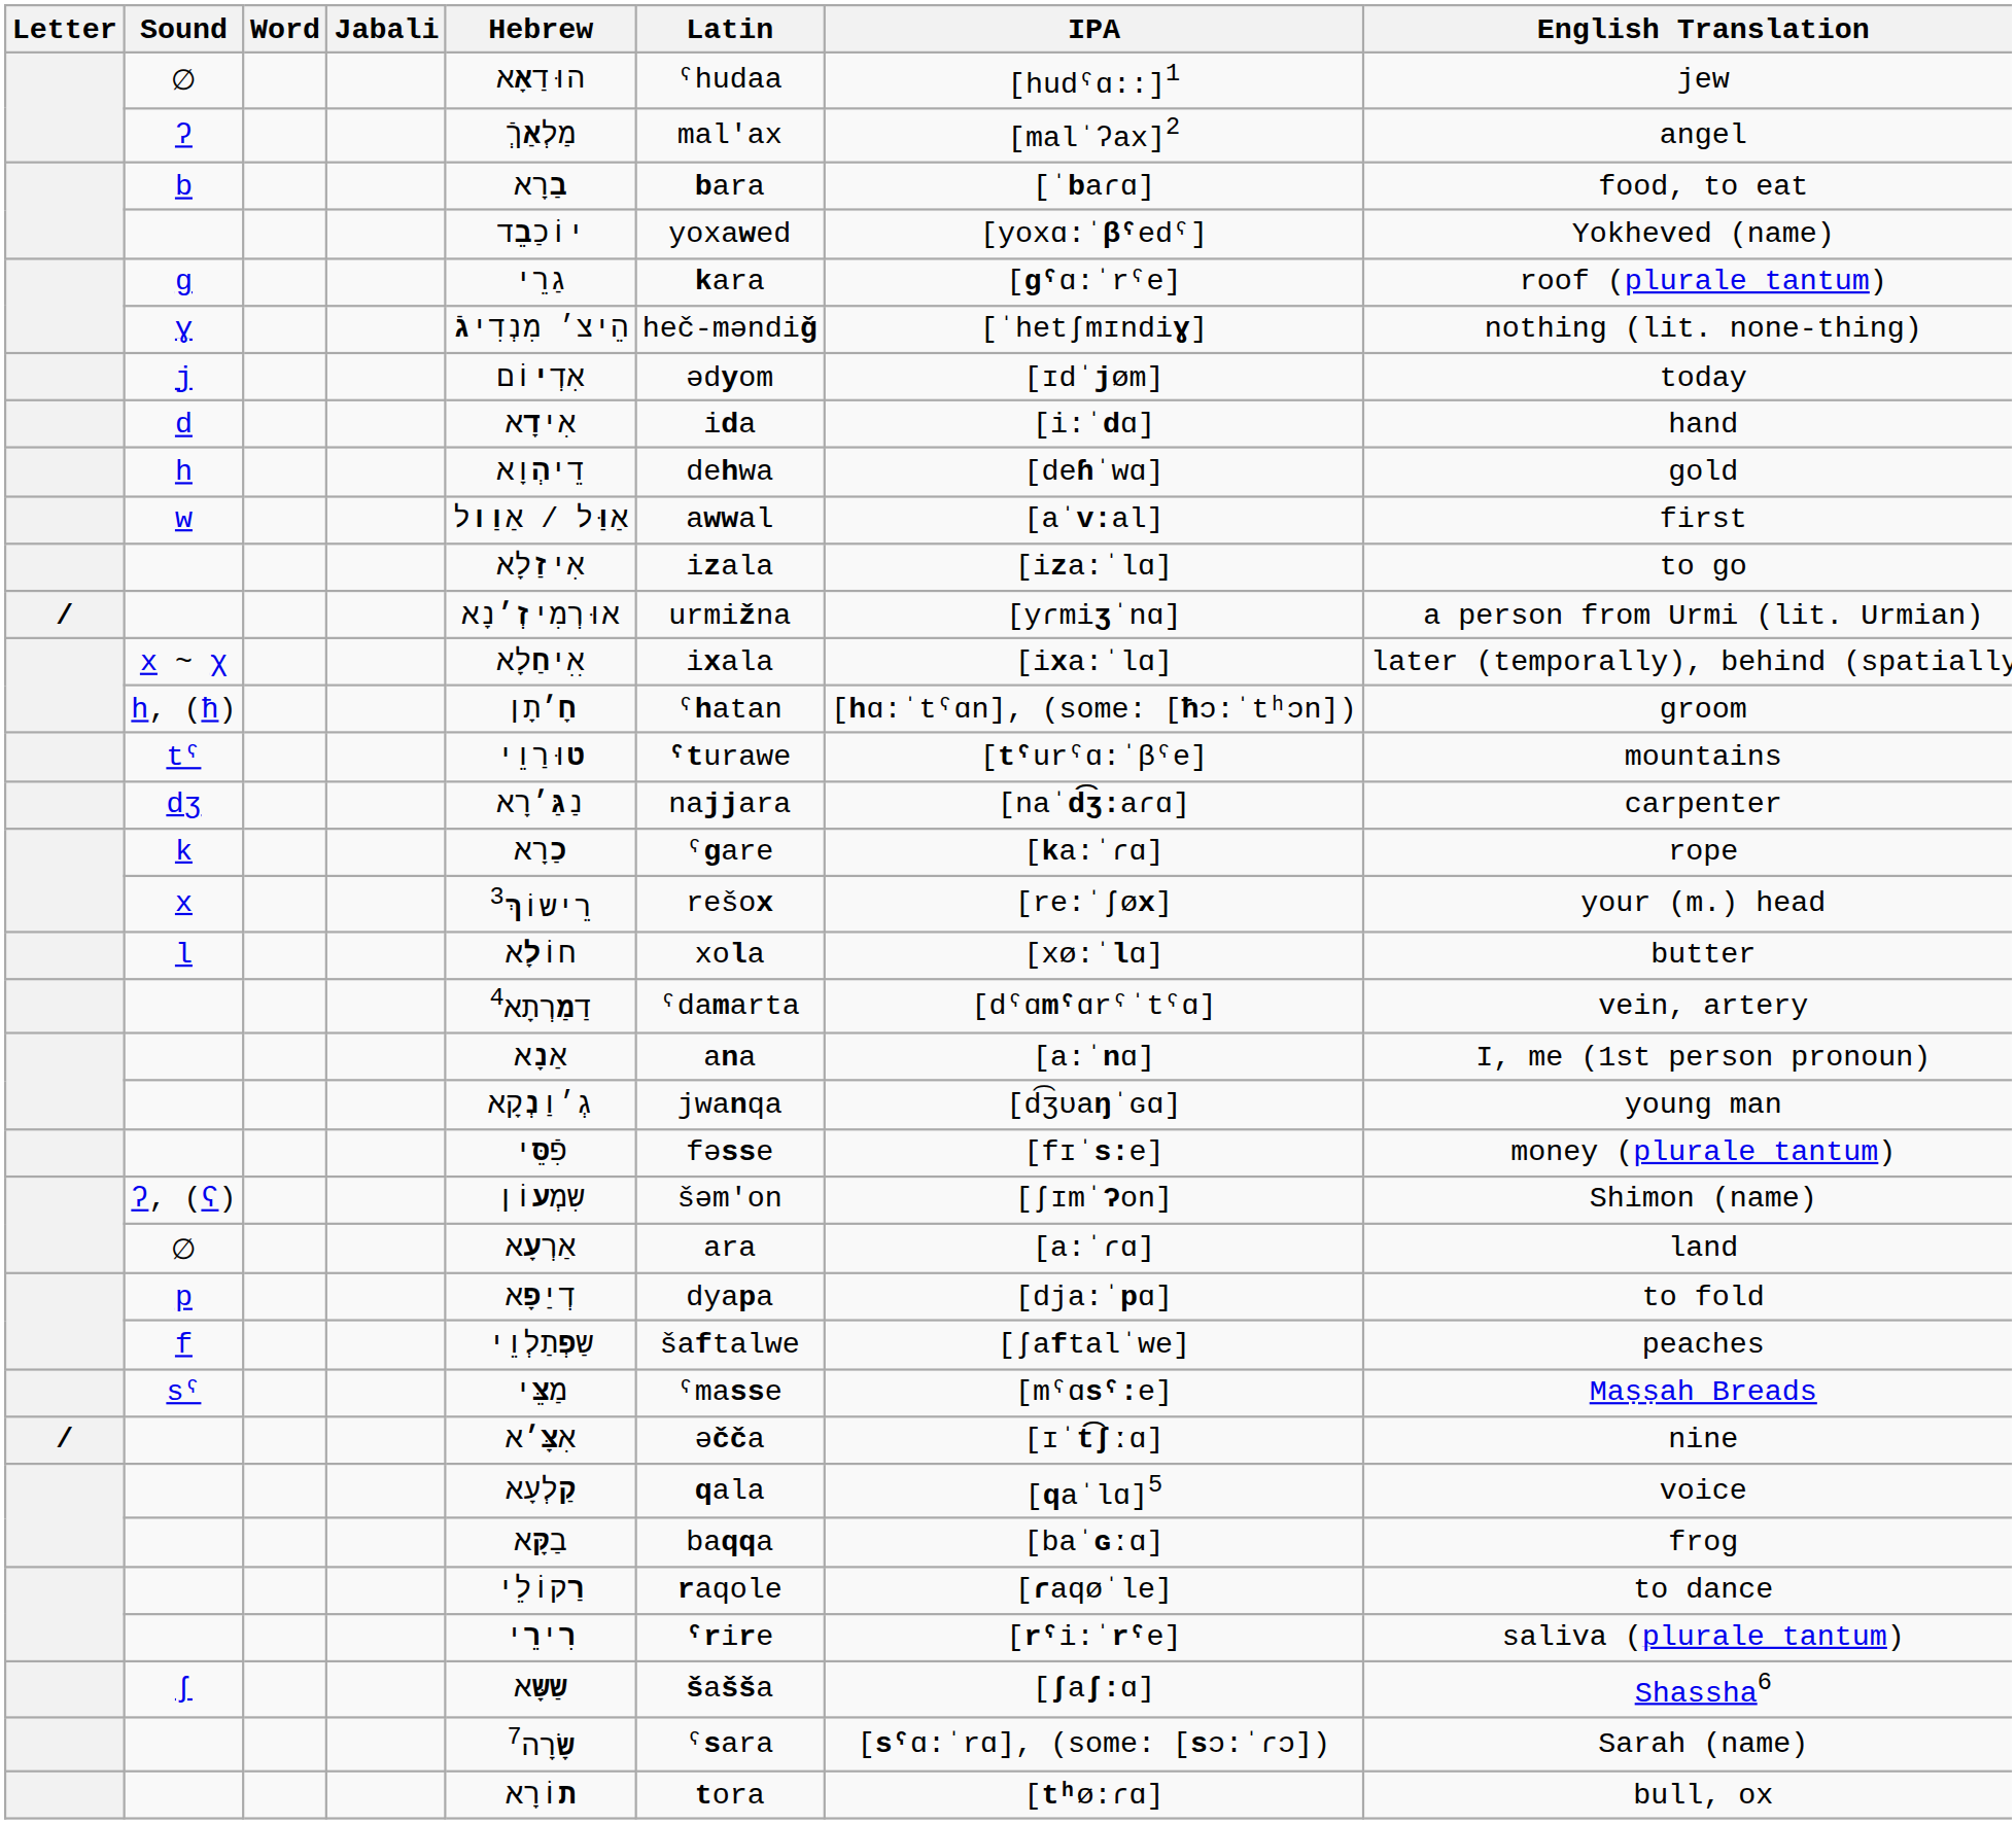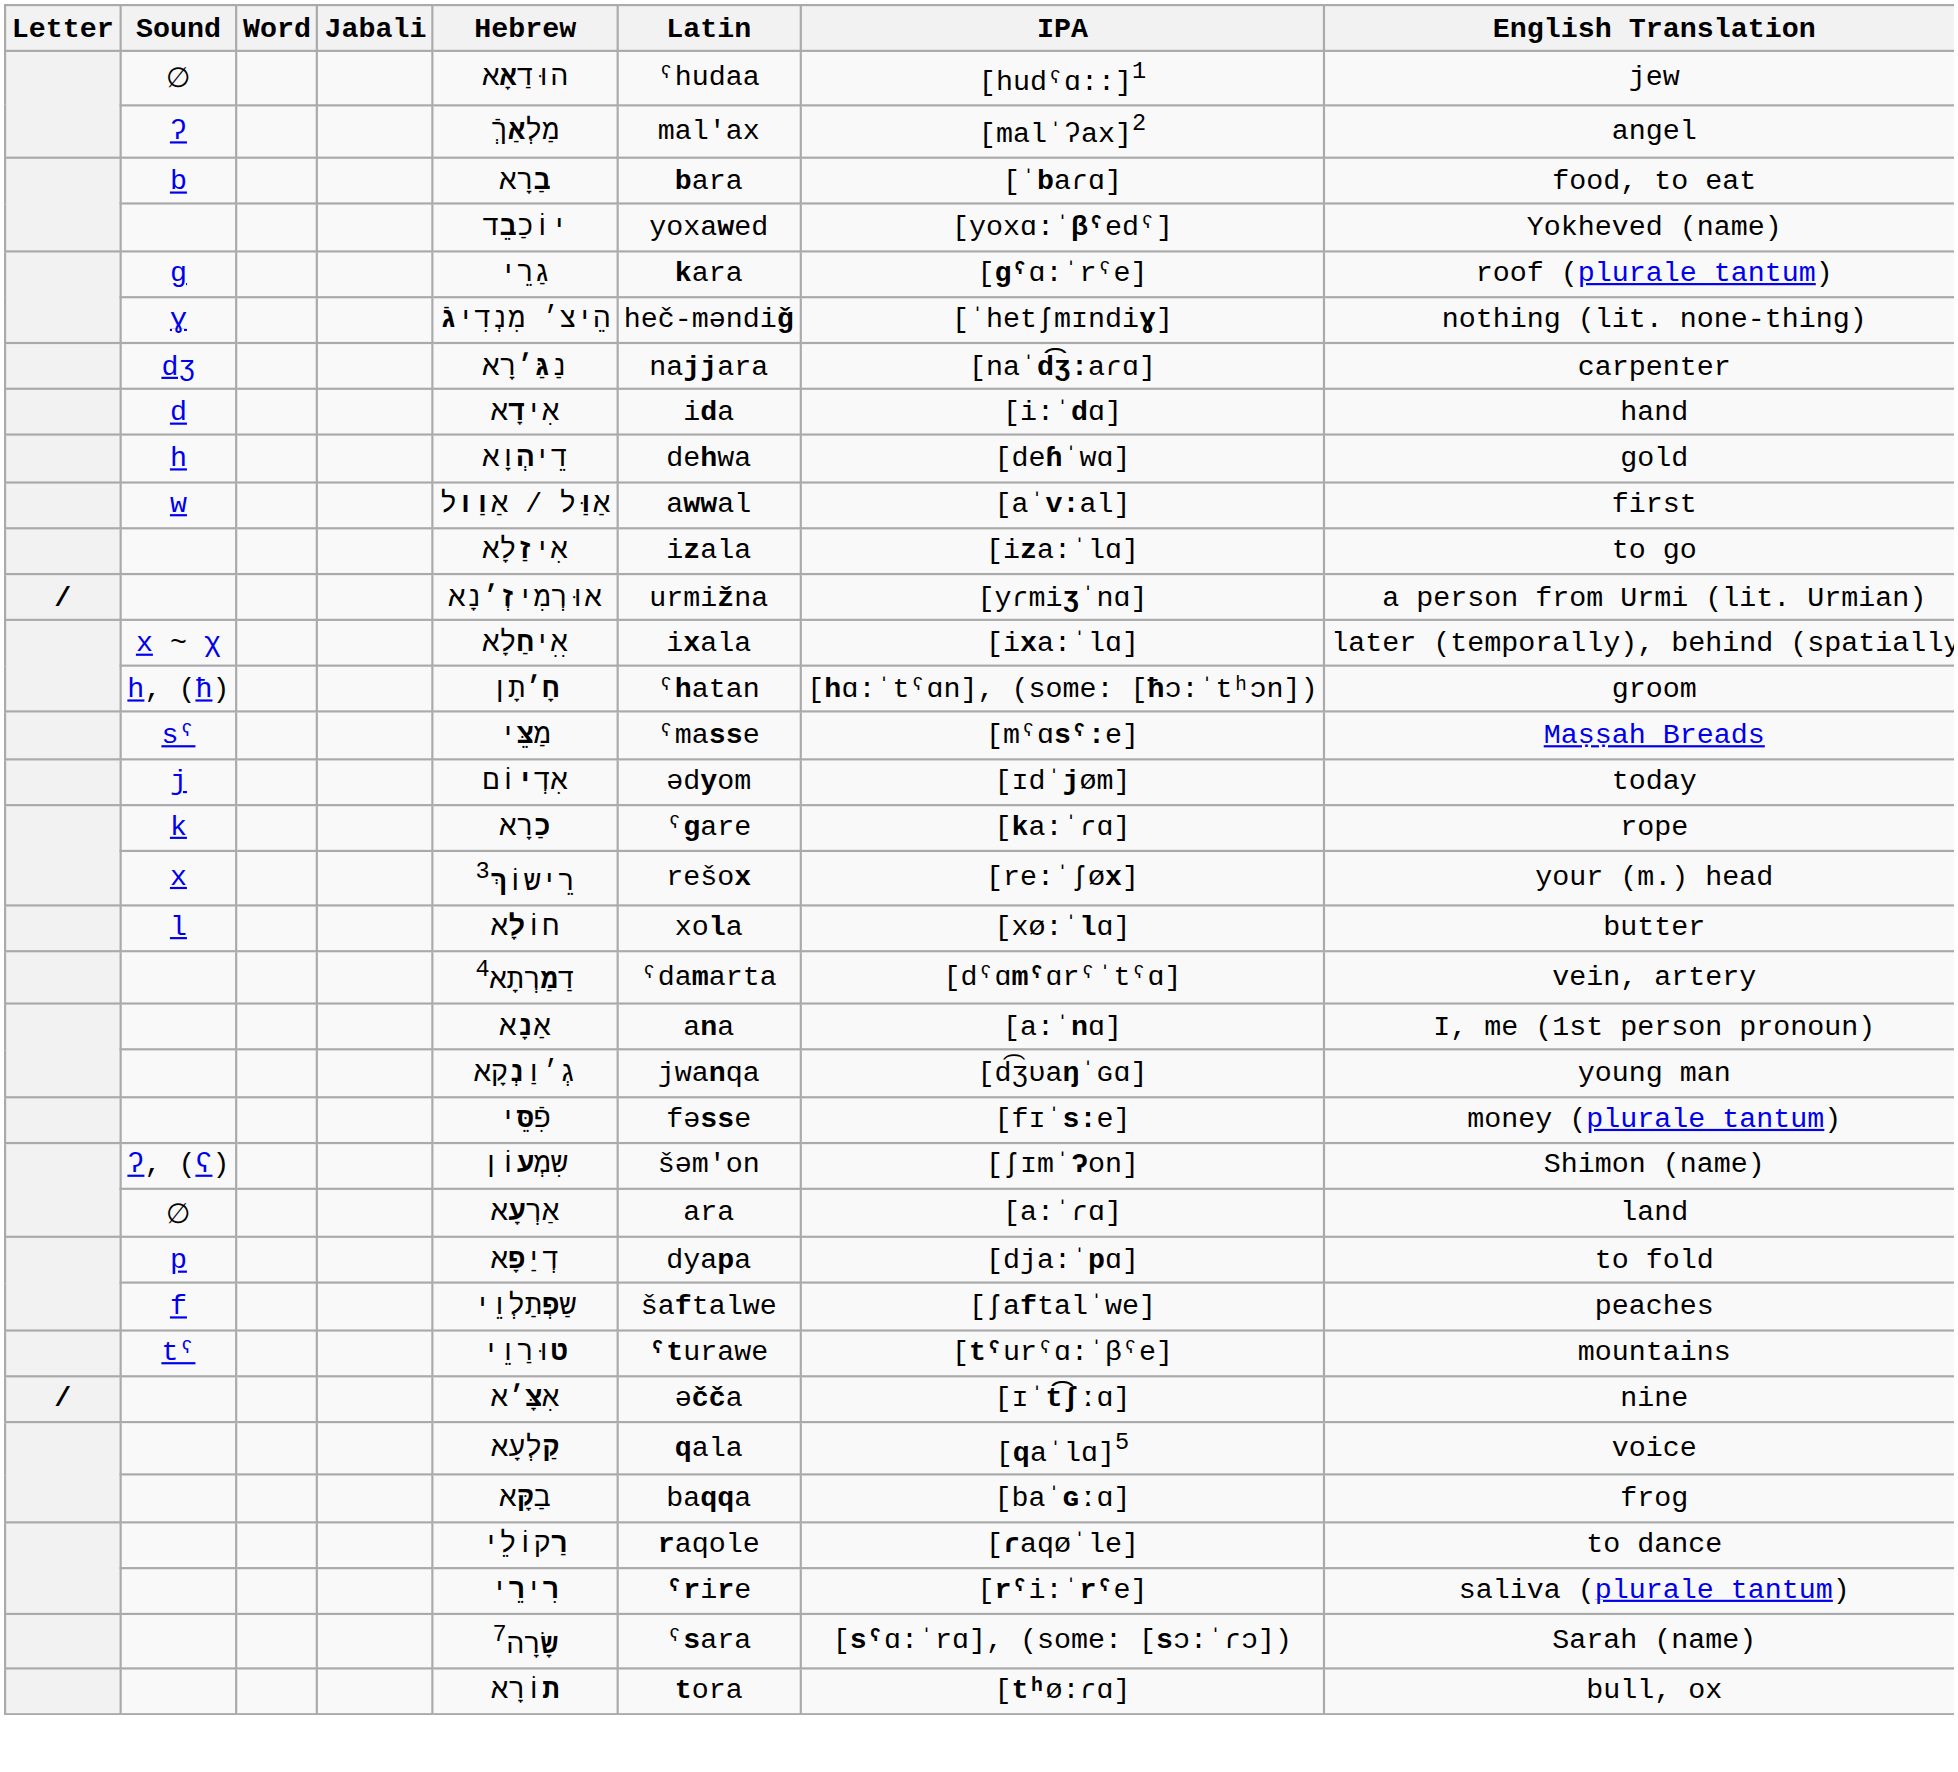 <table class="wikitable" style="text-align: center;white-space: nowrap;">
 <tr>
 <th>Letter</th>
 <th>Sound</th>
 <th>Word</th>
 <th>Jabali</th>
 <th>Hebrew</th>
 <th>Latin</th>
 <th>IPA</th>
 <th>English Translation</th>
 </tr>
 <tr>
 <th rowspan="2"></th>
 <td>∅</td>
 <td></td>
 <td></td>
 <td>הוּדַ<strong>אָ</strong>א</td>
 <td>ˁhudaa</td>
 <td>[hudˁɑ::]<sup>1</sup></td>
 <td>jew</td>
 </tr>
 <tr>
 <td><a href='#'>ʔ</a></td>
 <td></td>
 <td></td>
 <td>מַלְ<strong>אַ</strong>ךְֿ</td>
 <td>mal'ax</td>
 <td>[malˈʔax]<sup>2</sup></td>
 <td>angel</td>
 </tr>
 <tr>
 <th rowspan="2"></th>
 <td><a href='#'>b</a></td>
 <td></td>
 <td></td>
 <td><strong>בַ</strong>רָא</td>
 <td><strong>b</strong>ara</td>
 <td>[ˈ<strong>b</strong>aɾɑ]</td>
 <td>food, to eat</td>
 </tr>
 <tr>
 <td></td>
 <td></td>
 <td></td>
 <td>יוֹכַ<strong>בֵ</strong>ד</td>
 <td>yoxa<strong>w</strong>ed</td>
 <td>[yoxɑ:ˈ<strong>βˁ</strong>edˁ]</td>
 <td>Yokheved (name)</td>
 </tr>
 <tr>
 <th rowspan="2"></th>
 <td><a href='#'>ɡ</a></td>
 <td></td>
 <td></td>
 <td>גַרֵי</td>
 <td><strong>k</strong>ara</td>
 <td>[<strong>gˁ</strong>ɑ:ˈrˁe]</td>
 <td>roof (<a href='#'>plurale tantum</a>)</td>
 </tr>
 <tr>
 <td><a href='#'>ɣ</a></td>
 <td></td>
 <td></td>
 <td>הֵיצ׳ מִנְדִי<strong>גֿ</strong></td>
 <td>heč-məndi<strong>ǧ</strong></td>
 <td>[ˈhetʃmɪndi<strong>ɣ</strong>]</td>
 <td>nothing (lit. none-thing)</td>
 </tr>
 <tr>
 <th></th>
-<td><a href='#'>j</a></td>
+<td><a href='#'>dʒ</a></td>
 <td></td>
 <td></td>
-<td>אִדְ<strong>י</strong>וֹם</td>
-<td>əd<strong>y</strong>om</td>
-<td>[ɪdˈ<strong>j</strong>øm]</td>
-<td>today</td>
+<td>נַ<strong>גַּ׳</strong>רָא</td>
+<td>na<strong>jj</strong>ara</td>
+<td>[naˈ<strong>d͡ʒ:</strong>aɾɑ]</td>
+<td>carpenter</td>
 </tr>
 <tr>
 <th></th>
 <td><a href='#'>d</a></td>
 <td></td>
 <td></td>
 <td>אִי<strong>דָ</strong>א</td>
 <td>i<strong>d</strong>a</td>
 <td>[i:ˈ<strong>d</strong>ɑ]</td>
 <td>hand</td>
 </tr>
 <tr>
 <th></th>
 <td><a href='#'>h</a></td>
 <td></td>
 <td></td>
 <td>דֵי<strong>הְ</strong>וָא</td>
 <td>de<strong>h</strong>wa</td>
 <td>[de<strong>ɦ</strong>ˈwɑ]</td>
 <td>gold</td>
 </tr>
 <tr>
 <th></th>
 <td><a href='#'>w</a></td>
 <td></td>
 <td></td>
 <td>אַ<strong>וַּ</strong>ל / אַ<strong>וַו</strong>ל</td>
 <td>a<strong>ww</strong>al</td>
 <td>[aˈ<strong>v:</strong>al]</td>
 <td>first</td>
 </tr>
 <tr>
 <th></th>
 <td></td>
 <td></td>
 <td></td>
 <td>אִי<strong>זַ</strong>לָא</td>
 <td>i<strong>z</strong>ala</td>
 <td>[i<strong>z</strong>a:ˈlɑ]</td>
 <td>to go</td>
 </tr>
 <tr>
 <th>/ </th>
 <td></td>
 <td></td>
 <td></td>
 <td>אוּרְמִי<strong>זְ׳</strong>נָא</td>
 <td>urmi<strong>ž</strong>na</td>
 <td>[yɾmi<strong>ʒ</strong>ˈnɑ]</td>
 <td>a person from Urmi (lit. Urmian)</td>
 </tr>
 <tr>
 <th rowspan="2"></th>
 <td><a href='#'>x</a> ~ <a href='#'>χ</a></td>
 <td></td>
 <td></td>
 <td>אִִי<strong>חַ</strong>לָא</td>
 <td>i<strong>x</strong>ala</td>
 <td>[i<strong>x</strong>a:ˈlɑ]</td>
 <td>later (temporally), behind (spatially)</td>
 </tr>
 <tr>
 <td><a href='#'>h</a>, (<a href='#'>ħ</a>)</td>
 <td></td>
 <td></td>
 <td><strong>חָ׳</strong>תָן</td>
 <td>ˁ<strong>h</strong>atan</td>
 <td>[<strong>h</strong>ɑ:ˈtˁɑn], (some: [<strong>ħ</strong>ɔ:ˈtʰɔn])</td>
 <td>groom</td>
 </tr>
 <tr>
 <th></th>
-<td><a href='#'>tˁ</a></td>
+<td><a href='#'>sˁ</a></td>
 <td></td>
 <td></td>
-<td><strong>ט</strong>וּרַוֵי</td>
-<td><strong>ˁt</strong>urawe</td>
-<td>[<strong>tˁ</strong>urˁɑ:ˈβˁe]</td>
-<td>mountains</td>
+<td>מַ<strong>צֵּ</strong>י</td>
+<td>ˁma<strong>ss</strong>e</td>
+<td>[mˁɑ<strong>sˁ:</strong>e]</td>
+<td><a href='#'>Maṣṣah Breads</a></td>
 </tr>
 <tr>
 <th></th>
-<td><a href='#'>dʒ</a></td>
+<td><a href='#'>j</a></td>
 <td></td>
 <td></td>
-<td>נַ<strong>גַּ׳</strong>רָא</td>
-<td>na<strong>jj</strong>ara</td>
-<td>[naˈ<strong>d͡ʒ:</strong>aɾɑ]</td>
-<td>carpenter</td>
+<td>אִדְ<strong>י</strong>וֹם</td>
+<td>əd<strong>y</strong>om</td>
+<td>[ɪdˈ<strong>j</strong>øm]</td>
+<td>today</td>
 </tr>
 <tr>
 <th rowspan="2"></th>
 <td><a href='#'>k</a></td>
 <td></td>
 <td></td>
 <td><strong>כַ</strong>רָא</td>
 <td>ˁ<strong>g</strong>are</td>
 <td>[<strong>k</strong>a:ˈɾɑ]</td>
 <td>rope</td>
 </tr>
 <tr>
 <td><a href='#'>x</a></td>
 <td></td>
 <td></td>
 <td><sup>3</sup>רֵישוֹ<strong>ךְ</strong></td>
 <td>rešo<strong>x</strong></td>
 <td>[re:ˈʃø<strong>x</strong>]</td>
 <td>your (m.) head</td>
 </tr>
 <tr>
 <th></th>
 <td><a href='#'>l</a></td>
 <td></td>
 <td></td>
 <td>חוֹ<strong>לָ</strong>א</td>
 <td>xo<strong>l</strong>a</td>
 <td>[xø:ˈ<strong>l</strong>ɑ]</td>
 <td>butter</td>
 </tr>
 <tr>
 <th></th>
 <td></td>
 <td></td>
 <td></td>
 <td><sup>4</sup>דַ<strong>מַ</strong>רְתָא</td>
 <td>ˁda<strong>m</strong>arta</td>
 <td>[dˁɑ<strong>mˁ</strong>ɑrˁˈtˁɑ]</td>
 <td>vein, artery</td>
 </tr>
 <tr>
 <th rowspan="2"></th>
 <td></td>
 <td></td>
 <td></td>
 <td>אַ<strong>נָ</strong>א</td>
 <td>a<strong>n</strong>a</td>
 <td>[a:ˈ<strong>n</strong>ɑ]</td>
 <td>I, me (1st person pronoun)</td>
 </tr>
 <tr>
 <td></td>
 <td></td>
 <td></td>
 <td>גְ׳וַ<strong>נְ</strong>קָא</td>
 <td>jwa<strong>n</strong>qa</td>
 <td>[d͡ʒʋa<strong>ŋ</strong>ˈɢɑ]</td>
 <td>young man</td>
 </tr>
 <tr>
 <th></th>
 <td></td>
 <td></td>
 <td></td>
 <td>פִֿ<strong>סֵּ</strong>י</td>
 <td>fə<strong>ss</strong>e</td>
 <td>[fɪˈ<strong>s:</strong>e]</td>
 <td>money (<a href='#'>plurale tantum</a>)</td>
 </tr>
 <tr>
 <th rowspan="2"></th>
 <td><a href='#'>ʔ</a>, (<a href='#'>ʕ</a>)</td>
 <td></td>
 <td></td>
 <td>שִמְ<strong>ע</strong>וֹן</td>
 <td>šəm'on</td>
 <td>[ʃɪmˈ<strong>ʔ</strong>on]</td>
 <td>Shimon (name)</td>
 </tr>
 <tr>
 <td>∅</td>
 <td></td>
 <td></td>
 <td>אַרְ<strong>עָ</strong>א</td>
 <td>ara</td>
 <td>[a:ˈɾɑ]</td>
 <td>land</td>
 </tr>
 <tr>
 <th rowspan="2"> </th>
 <td><a href='#'>p</a></td>
 <td></td>
 <td></td>
 <td>דְיַ<strong>פָ</strong>א</td>
 <td>dya<strong>p</strong>a</td>
 <td>[dja:ˈ<strong>p</strong>ɑ]</td>
 <td>to fold</td>
 </tr>
 <tr>
 <td><a href='#'>f</a></td>
 <td></td>
 <td></td>
 <td>שַ<strong>פְ</strong>תַלְוֵי</td>
 <td>ša<strong>f</strong>talwe</td>
 <td>[ʃa<strong>f</strong>talˈwe]</td>
 <td>peaches</td>
 </tr>
 <tr>
 <th></th>
-<td><a href='#'>sˁ</a></td>
+<td><a href='#'>tˁ</a></td>
 <td></td>
 <td></td>
-<td>מַ<strong>צֵּ</strong>י</td>
-<td>ˁma<strong>ss</strong>e</td>
-<td>[mˁɑ<strong>sˁ:</strong>e]</td>
-<td><a href='#'>Maṣṣah Breads</a></td>
+<td><strong>ט</strong>וּרַוֵי</td>
+<td><strong>ˁt</strong>urawe</td>
+<td>[<strong>tˁ</strong>urˁɑ:ˈβˁe]</td>
+<td>mountains</td>
 </tr>
 <tr>
 <th>/</th>
 <td></td>
 <td></td>
 <td></td>
 <td>אִ<strong>צָּ׳</strong>א</td>
 <td>ə<strong>čč</strong>a</td>
 <td>[ɪˈ<strong>t͡ʃː</strong>ɑ]</td>
 <td>nine</td>
 </tr>
 <tr>
 <th rowspan="2"></th>
 <td></td>
 <td></td>
 <td></td>
 <td><strong>קַ</strong>לְעָא</td>
 <td><strong>q</strong>ala</td>
 <td>[<strong>q</strong>aˈlɑ]<sup>5</sup></td>
 <td>voice</td>
 </tr>
 <tr>
 <td></td>
 <td></td>
 <td></td>
 <td>בַ<strong>קָּ</strong>א</td>
 <td>ba<strong>qq</strong>a</td>
 <td>[baˈ<strong>ɢː</strong>ɑ]</td>
 <td>frog</td>
 </tr>
 <tr>
 <th rowspan="2"></th>
 <td></td>
 <td></td>
 <td></td>
 <td><strong>רַ</strong>קוֹלֵי</td>
 <td><strong>r</strong>aqole</td>
 <td>[<strong>ɾ</strong>aqøˈle]</td>
 <td>to dance</td>
 </tr>
 <tr>
 <td></td>
 <td></td>
 <td></td>
 <td><strong>רִ</strong>י<strong>רֵ</strong>י</td>
 <td><strong>ˁr</strong>i<strong>r</strong>e</td>
 <td>[<strong>rˁ</strong>i:ˈ<strong>rˁ</strong>e]</td>
 <td>saliva (<a href='#'>plurale tantum</a>)</td>
 </tr>
 <tr>
 <th></th>
-<td><a href='#'>ʃ</a></td>
-<td></td>
-<td></td>
-<td><strong>שַשָּ</strong>א</td>
-<td><strong>š</strong>a<strong>šš</strong>a</td>
-<td>[<strong>ʃ</strong>a<strong>ʃ:</strong>ɑ]</td>
-<td><a href='#'>Shassha</a><sup>6</sup></td>
-</tr>
-<tr>
-<th></th>
 <td></td>
 <td></td>
 <td></td>
 <td><strong>שָׂ</strong>רָה<sup>7</sup></td>
 <td>ˁ<strong>s</strong>ara</td>
 <td>[<strong>sˁ</strong>ɑ:ˈrɑ], (some: [<strong>s</strong>ɔ:ˈɾɔ])</td>
 <td>Sarah (name)</td>
 </tr>
 <tr>
 <th></th>
 <td></td>
 <td></td>
 <td></td>
 <td><strong>ת</strong>וֹרָא</td>
 <td><strong>t</strong>ora</td>
 <td>[<strong>tʰ</strong>ø:ɾɑ]</td>
 <td>bull, ox</td>
 </tr>
 </table>
